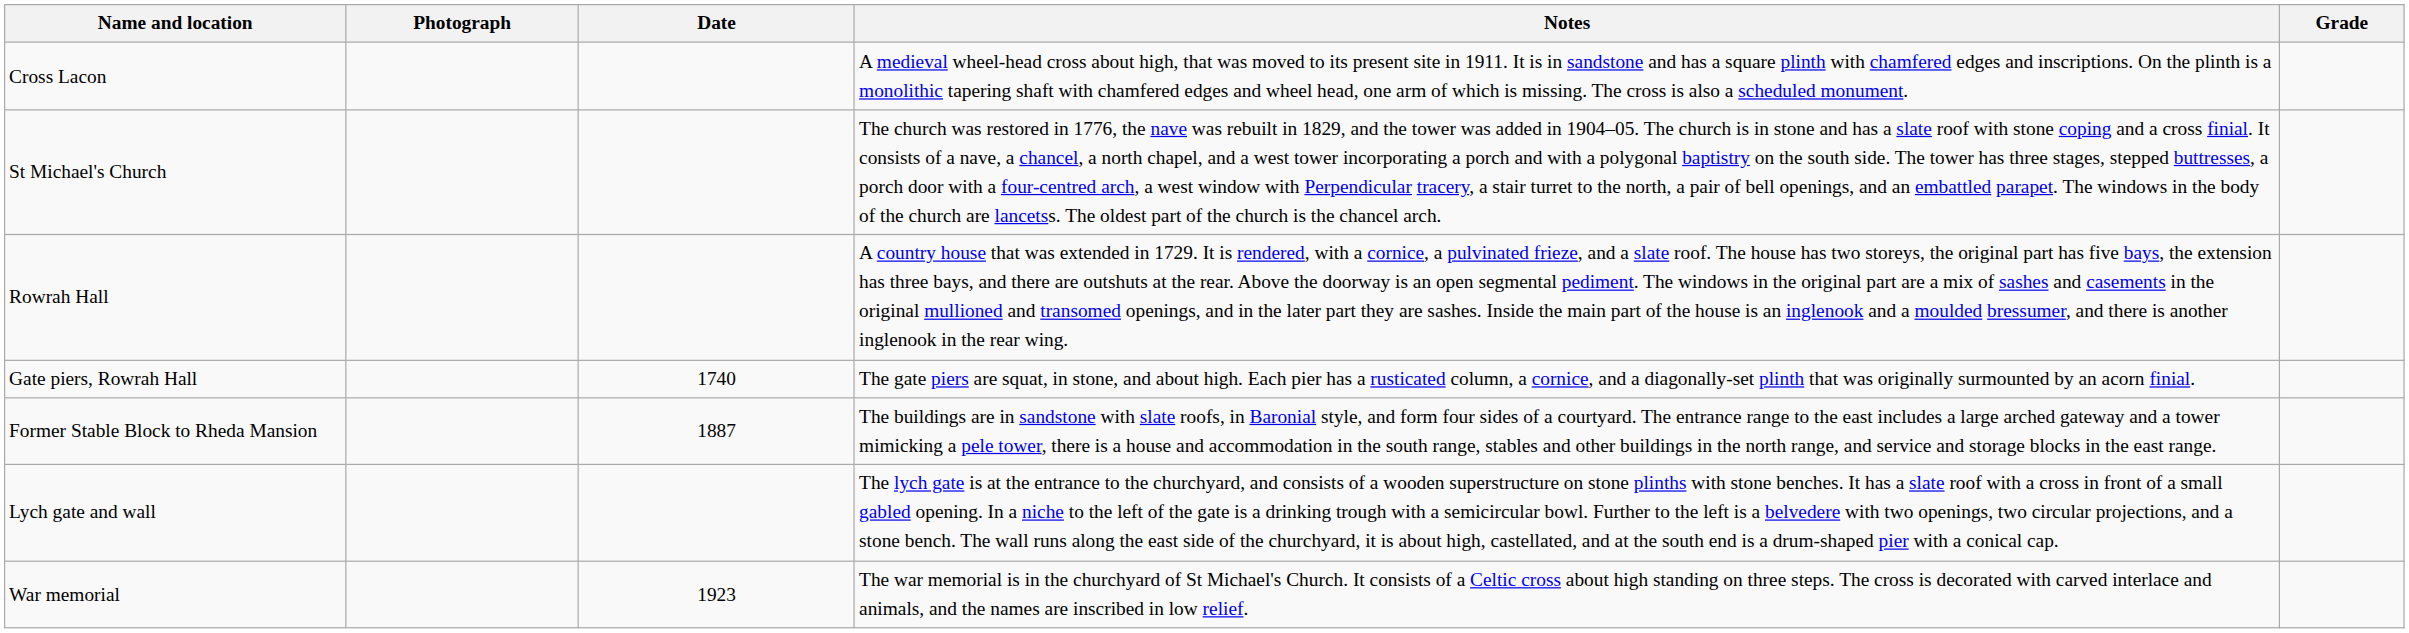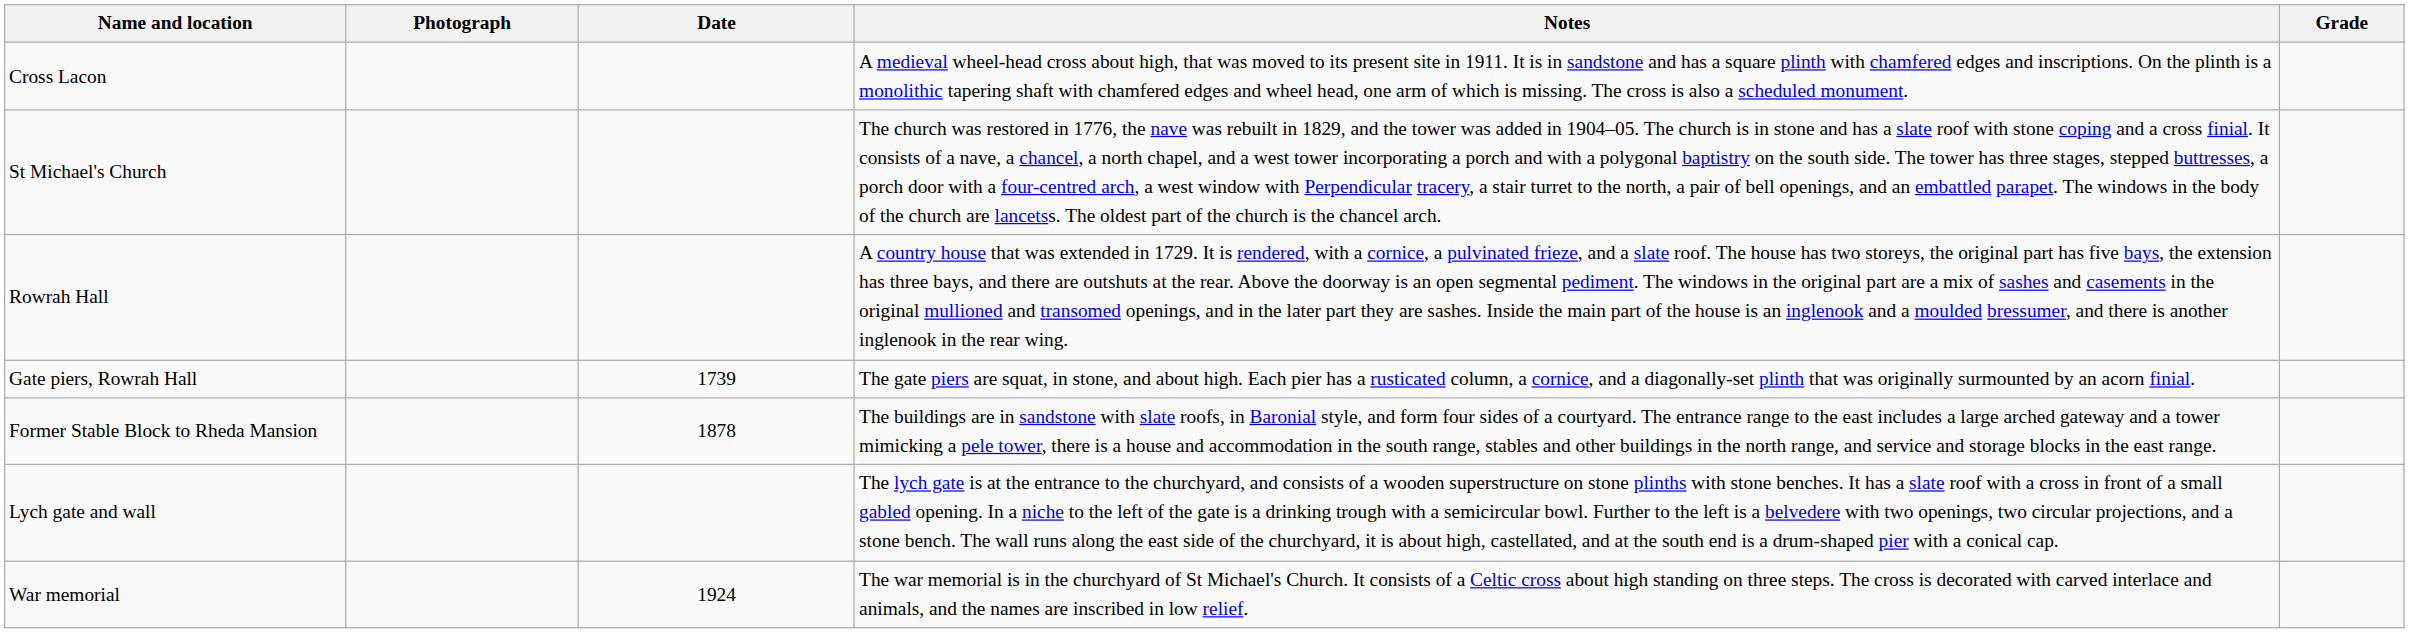 <table class="wikitable sortable plainrowheaders" style="width:100%; border:0; text-align:left; line-height:150%;">
 <tr>
 <th scope="col"  style="width:150px">Name and location</th>
 <th scope="col"  style="width:100px" class="unsortable">Photograph</th>
 <th scope="col"  style="width:120px">Date</th>
 <th scope="col"  style="width:650px" class="unsortable">Notes</th>
 <th scope="col"  style="width:50px">Grade</th>
 </tr>
 <tr>
 <td>Cross Lacon<br><small></small></td>
 <td></td>
 <td align="center"></td>
 <td>A <a href='#'>medieval</a> wheel-head cross about  high, that was moved to its present site in 1911.  It is in <a href='#'>sandstone</a> and has a square <a href='#'>plinth</a> with <a href='#'>chamfered</a> edges and inscriptions.  On the plinth is a <a href='#'>monolithic</a> tapering shaft with chamfered edges and wheel head, one arm of which is missing.  The cross is also a <a href='#'>scheduled monument</a>.</td>
 <td align="center" ></td>
 </tr>
 <tr>
 <td>St Michael's Church<br><small></small></td>
 <td></td>
 <td align="center"></td>
 <td>The church was restored in 1776, the <a href='#'>nave</a> was rebuilt in 1829, and the tower was added in 1904–05.  The church is in stone and has a <a href='#'>slate</a> roof with stone <a href='#'>coping</a> and a cross <a href='#'>finial</a>.  It consists of a nave, a <a href='#'>chancel</a>, a north chapel, and a west tower incorporating a porch and with a polygonal <a href='#'>baptistry</a> on the south side.  The tower has three stages, stepped <a href='#'>buttresses</a>, a porch door with a <a href='#'>four-centred arch</a>, a west window with <a href='#'>Perpendicular</a> <a href='#'>tracery</a>, a stair turret to the north, a pair of bell openings, and an <a href='#'>embattled</a> <a href='#'>parapet</a>.  The windows in the body of the church are <a href='#'>lancets</a>s.  The oldest part of the church is the chancel arch.</td>
 <td align="center" ></td>
 </tr>
 <tr>
 <td>Rowrah Hall<br><small></small></td>
 <td></td>
 <td align="center"></td>
 <td>A <a href='#'>country house</a> that was extended in 1729.  It is <a href='#'>rendered</a>, with a <a href='#'>cornice</a>, a <a href='#'>pulvinated frieze</a>, and a <a href='#'>slate</a> roof.  The house has two storeys, the original part has five <a href='#'>bays</a>, the extension has three bays, and there are outshuts at the rear.  Above the doorway is an open segmental <a href='#'>pediment</a>.  The windows in the original part are a mix of <a href='#'>sashes</a> and <a href='#'>casements</a> in the original <a href='#'>mullioned</a> and <a href='#'>transomed</a> openings, and in the later part they are sashes.  Inside the main part of the house is an <a href='#'>inglenook</a> and a <a href='#'>moulded</a> <a href='#'>bressumer</a>, and there is another inglenook in the rear wing.</td>
 <td align="center" ></td>
 </tr>
 <tr>
 <td>Gate piers, Rowrah Hall<br><small></small></td>
 <td></td>
-<td align="center">1740</td>
+<td align="center">1739</td>
 <td>The gate <a href='#'>piers</a> are squat, in stone, and about  high.  Each pier has a <a href='#'>rusticated</a> column, a <a href='#'>cornice</a>, and a diagonally-set <a href='#'>plinth</a> that was originally surmounted by an acorn <a href='#'>finial</a>.</td>
 <td align="center" ></td>
 </tr>
 <tr>
 <td>Former Stable Block to Rheda Mansion<br><small></small></td>
 <td></td>
-<td align="center">1887</td>
+<td align="center">1878</td>
 <td>The buildings are in <a href='#'>sandstone</a> with <a href='#'>slate</a> roofs, in <a href='#'>Baronial</a> style, and form four sides of a courtyard.  The entrance range to the east includes a large arched gateway and a tower mimicking a <a href='#'>pele tower</a>, there is a house and accommodation in the south range, stables and other buildings in the north range, and service and storage blocks in the east range.</td>
 <td align="center" ></td>
 </tr>
 <tr>
 <td>Lych gate and wall<br><small></small></td>
 <td></td>
 <td align="center"></td>
 <td>The <a href='#'>lych gate</a> is at the entrance to the churchyard, and consists of a wooden superstructure on stone <a href='#'>plinths</a> with stone benches.  It has a <a href='#'>slate</a> roof with a cross in front of a small <a href='#'>gabled</a> opening.  In a <a href='#'>niche</a> to the left of the gate is a drinking trough with a semicircular bowl.  Further to the left is a <a href='#'>belvedere</a> with two openings, two circular projections, and a stone bench.  The wall runs along the east side of the churchyard, it is about  high, castellated, and at the south end is a drum-shaped <a href='#'>pier</a> with a conical cap.</td>
 <td align="center" ></td>
 </tr>
 <tr>
 <td>War memorial<br><small></small></td>
 <td></td>
-<td align="center">1923</td>
+<td align="center">1924</td>
 <td>The war memorial is in the churchyard of St Michael's Church.  It consists of a <a href='#'>Celtic cross</a> about  high standing on three steps.  The cross is decorated with carved interlace and animals, and the names are inscribed in low <a href='#'>relief</a>.</td>
 <td align="center" ></td>
 </tr>
 <tr>
 </tr>
 </table>
